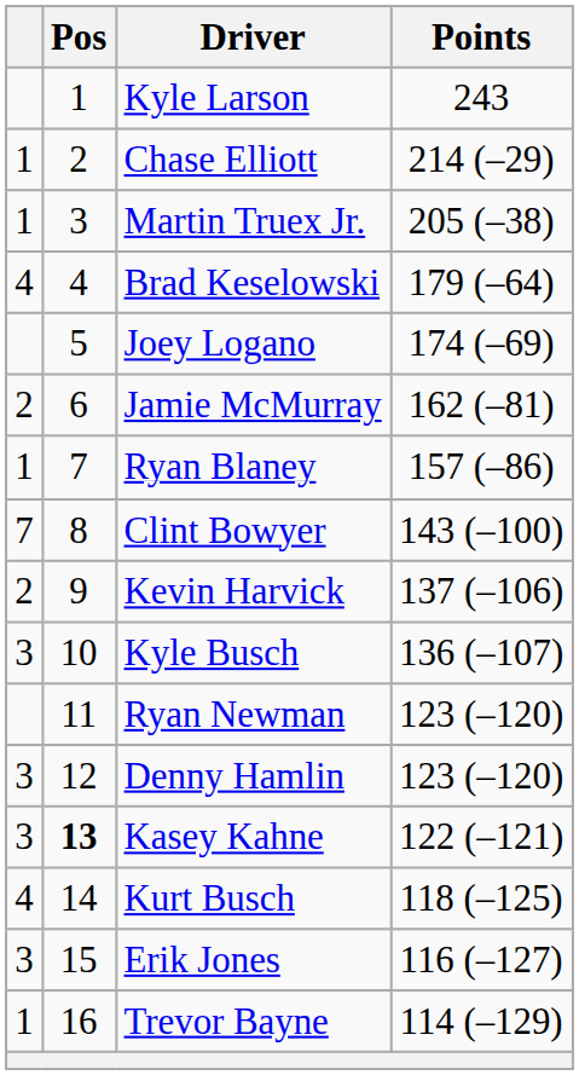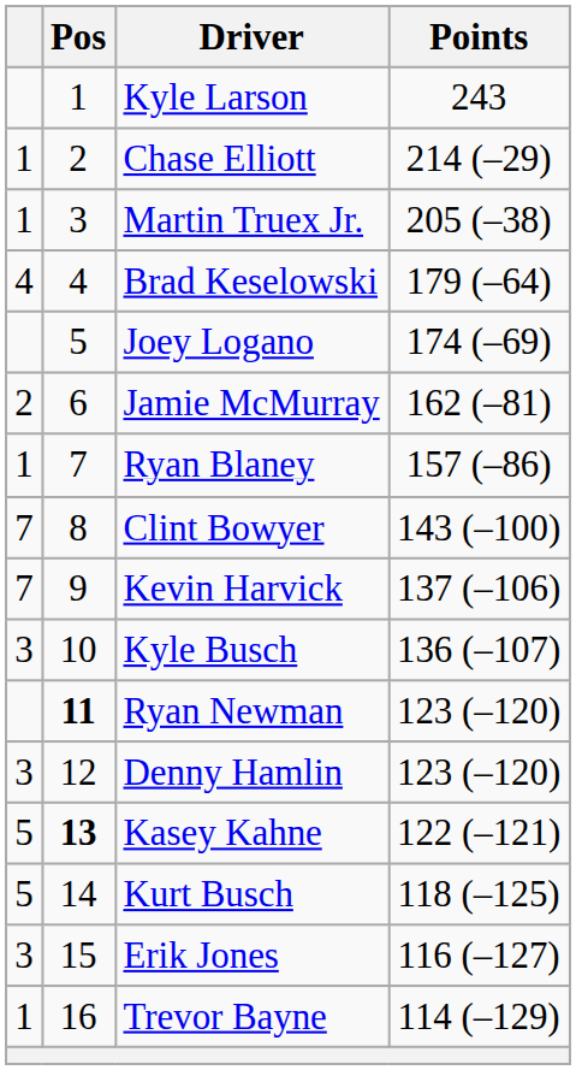 <table class="wikitable" style="font-size: 95%">
 <tr>
 <th></th>
 <th>Pos</th>
 <th>Driver</th>
 <th>Points</th>
 </tr>
 <tr>
 <td align="left"></td>
 <td style="text-align:center;">1</td>
 <td><a href='#'>Kyle Larson</a></td>
 <td style="text-align:center;">243</td>
 </tr>
 <tr>
 <td align="left"> 1</td>
 <td style="text-align:center;">2</td>
 <td><a href='#'>Chase Elliott</a></td>
 <td style="text-align:center;">214 (–29)</td>
 </tr>
 <tr>
 <td align="left"> 1</td>
 <td style="text-align:center;">3</td>
 <td><a href='#'>Martin Truex Jr.</a></td>
 <td style="text-align:center;">205 (–38)</td>
 </tr>
 <tr>
 <td align="left"> 4</td>
 <td style="text-align:center;">4</td>
 <td><a href='#'>Brad Keselowski</a></td>
 <td style="text-align:center;">179 (–64)</td>
 </tr>
 <tr>
 <td align="left"></td>
 <td style="text-align:center;">5</td>
 <td><a href='#'>Joey Logano</a></td>
 <td style="text-align:center;">174 (–69)</td>
 </tr>
 <tr>
 <td align="left"> 2</td>
 <td style="text-align:center;">6</td>
 <td><a href='#'>Jamie McMurray</a></td>
 <td style="text-align:center;">162 (–81)</td>
 </tr>
 <tr>
 <td align="left"> 1</td>
 <td style="text-align:center;">7</td>
 <td><a href='#'>Ryan Blaney</a></td>
 <td style="text-align:center;">157 (–86)</td>
 </tr>
 <tr>
 <td align="left"> 7</td>
 <td style="text-align:center;">8</td>
 <td><a href='#'>Clint Bowyer</a></td>
 <td style="text-align:center;">143 (–100)</td>
 </tr>
 <tr>
-<td align="left"> 2</td>
+<td align="left"> 7</td>
 <td style="text-align:center;">9</td>
 <td><a href='#'>Kevin Harvick</a></td>
 <td style="text-align:center;">137 (–106)</td>
 </tr>
 <tr>
 <td align="left"> 3</td>
 <td style="text-align:center;">10</td>
 <td><a href='#'>Kyle Busch</a></td>
 <td style="text-align:center;">136 (–107)</td>
 </tr>
 <tr>
 <td align="left"></td>
-<td style="text-align:center;">11</td>
+<td style="text-align:center;"><strong>11</strong></td>
 <td><a href='#'>Ryan Newman</a></td>
 <td style="text-align:center;">123 (–120)</td>
 </tr>
 <tr>
 <td align="left"> 3</td>
 <td style="text-align:center;">12</td>
 <td><a href='#'>Denny Hamlin</a></td>
 <td style="text-align:center;">123 (–120)</td>
 </tr>
 <tr>
-<td align="left"> 3</td>
+<td align="left"> 5</td>
 <td style="text-align:center;"><strong>13</strong></td>
 <td><a href='#'>Kasey Kahne</a></td>
 <td style="text-align:center;">122 (–121)</td>
 </tr>
 <tr>
-<td align="left"> 4</td>
+<td align="left"> 5</td>
 <td style="text-align:center;">14</td>
 <td><a href='#'>Kurt Busch</a></td>
 <td style="text-align:center;">118 (–125)</td>
 </tr>
 <tr>
 <td align="left"> 3</td>
 <td style="text-align:center;">15</td>
 <td><a href='#'>Erik Jones</a></td>
 <td style="text-align:center;">116 (–127)</td>
 </tr>
 <tr>
 <td align="left"> 1</td>
 <td style="text-align:center;">16</td>
 <td><a href='#'>Trevor Bayne</a></td>
 <td style="text-align:center;">114 (–129)</td>
 </tr>
 <tr class="sortbottom">
 <th colspan="9"></th>
 </tr>
 </table>
